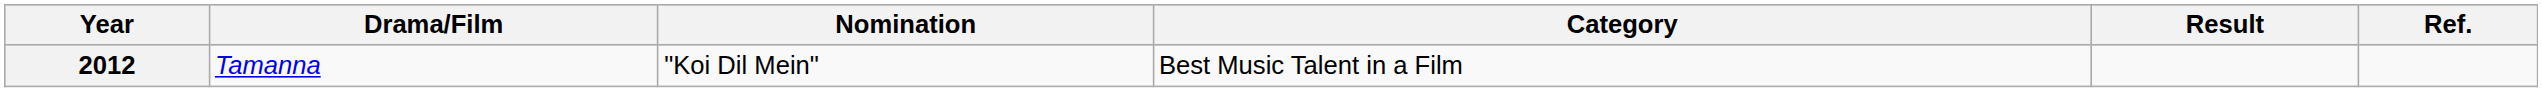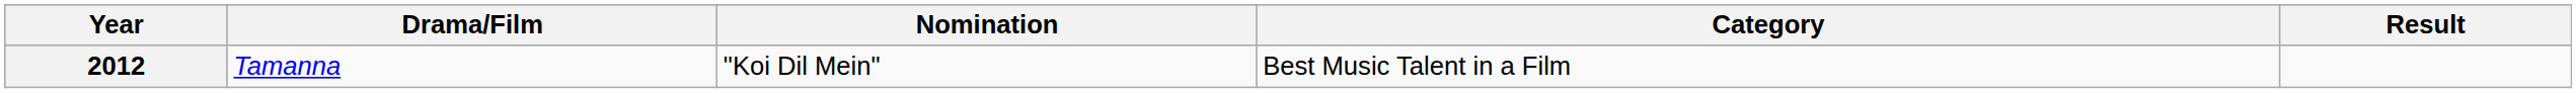 <table class="wikitable plainrowheaders" width="100%" "textcolor:#000;">
 <tr>
 <th>Year</th>
 <th>Drama/Film</th>
 <th>Nomination</th>
 <th>Category</th>
 <th>Result</th>
-<th>Ref.</th>
 </tr>
 <tr>
 <th>2012</th>
 <td><em><a href='#'>Tamanna</a></em></td>
 <td>"Koi Dil Mein"</td>
 <td>Best Music Talent in a Film</td>
 <td></td>
-<td></td>
 </tr>
 </table>
